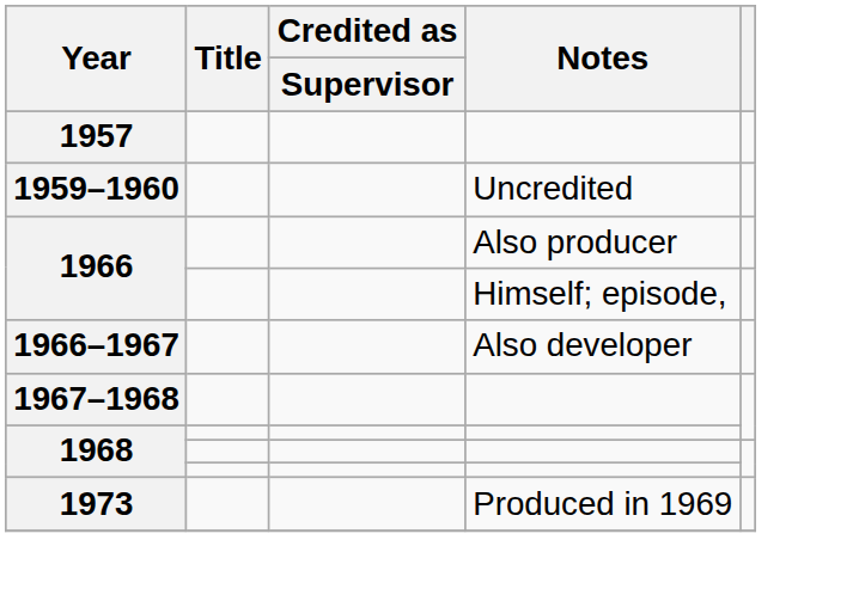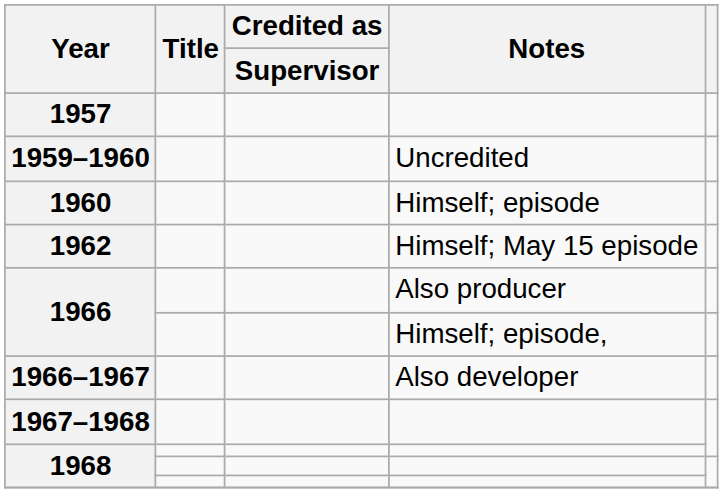 <table class="wikitable plainrowheaders sortable" style="margin-right: 0;">
 <tr>
 <th scope=col rowspan="2">Year</th>
 <th scope=col rowspan="2">Title</th>
 <th scope="colgroup">Credited as</th>
 <th scope=col class=unsortable rowspan="2">Notes</th>
 <th scope=col class=unsortable rowspan="2"></th>
 </tr>
 <tr>
 <th scope=col>Supervisor</th>
 </tr>
 <tr>
 <th scope=row>1957</th>
 <td></td>
 <td></td>
 <td></td>
 <td></td>
 </tr>
 <tr>
 <th scope=row>1959–1960</th>
 <td></td>
 <td></td>
 <td>Uncredited</td>
+<td></td>
+</tr>
+<tr>
+<th scope=row>1960</th>
+<td></td>
+<td></td>
+<td>Himself; episode </td>
+<td></td>
+</tr>
+<tr>
+<th scope=row>1962</th>
+<td></td>
+<td></td>
+<td>Himself; May 15 episode</td>
 <td></td>
 </tr>
 <tr>
 <th scope=rowgroup rowspan="2">1966</th>
 <td></td>
 <td></td>
 <td>Also producer</td>
 <td></td>
 </tr>
 <tr>
 <td></td>
 <td></td>
 <td>Himself; episode, </td>
 <td></td>
 </tr>
 <tr>
 <th scope=row>1966–1967</th>
 <td></td>
 <td></td>
 <td>Also developer</td>
 <td></td>
 </tr>
 <tr>
 <th scope=row>1967–1968</th>
 <td></td>
 <td></td>
 <td></td>
 <td rowspan=2></td>
 </tr>
 <tr>
 <th scope=rowgroup rowspan=3>1968</th>
 <td></td>
 <td></td>
 <td></td>
 </tr>
 <tr>
 <td></td>
 <td></td>
 <td></td>
 <td rowspan=2></td>
 </tr>
 <tr>
 <td></td>
 <td></td>
 <td></td>
 </tr>
 <tr>
-<th scope=row>1973</th>
-<td></td>
-<td></td>
-<td>Produced in 1969</td>
-<td></td>
-</tr>
-<tr>
 </tr>
 </table>
